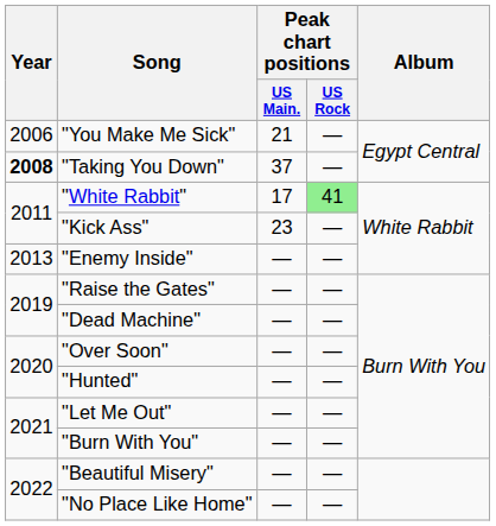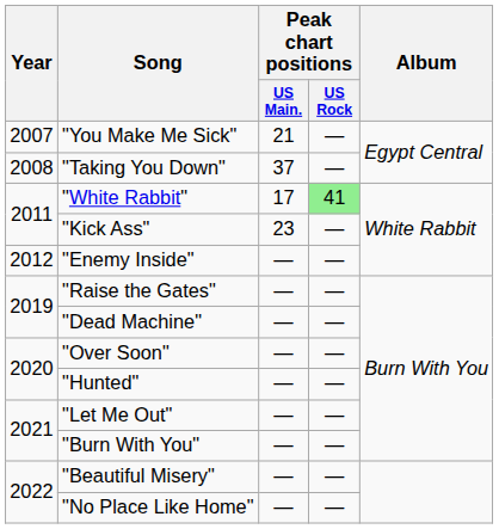 <table class="wikitable">
 <tr>
 <th rowspan="2">Year</th>
 <th rowspan="2">Song</th>
 <th colspan="2">Peak chart positions</th>
 <th rowspan="2">Album</th>
 </tr>
 <tr>
 <th style="width:3em;font-size:75%"><a href='#'>US<br>Main.</a></th>
 <th style="width:3em;font-size:75%"><a href='#'>US<br>Rock</a></th>
 </tr>
 <tr>
-<td style="text-align:center;">2006</td>
+<td style="text-align:center;">2007</td>
 <td>"You Make Me Sick"</td>
 <td style="text-align:center;">21</td>
 <td style="text-align:center;">—</td>
 <td rowspan="2"><em>Egypt Central</em></td>
 </tr>
 <tr>
-<td style="text-align:center;"><strong>2008</strong></td>
+<td style="text-align:center;">2008</td>
 <td>"Taking You Down"</td>
 <td style="text-align:center;">37</td>
 <td style="text-align:center;">—</td>
 </tr>
 <tr>
 <td style="text-align:center;" rowspan="2">2011</td>
 <td>"<a href='#'>White Rabbit</a>"</td>
 <td style="text-align:center;">17</td>
 <td style="background: lightgreen; text-align:center;">41</td>
 <td rowspan="3"><em>White Rabbit</em></td>
 </tr>
 <tr>
 <td>"Kick Ass"</td>
 <td style="text-align:center;">23</td>
 <td style="text-align:center;">—</td>
 </tr>
 <tr>
-<td style="text-align:center;">2013</td>
+<td style="text-align:center;">2012</td>
 <td>"Enemy Inside"</td>
 <td style="text-align:center;">—</td>
 <td style="text-align:center;">—</td>
 </tr>
 <tr>
 <td style="text-align:center;" rowspan="2">2019</td>
 <td>"Raise the Gates"</td>
 <td style="text-align:center;">—</td>
 <td style="text-align:center;">—</td>
 <td rowspan="6"><em>Burn With You</em></td>
 </tr>
 <tr>
 <td>"Dead Machine"</td>
 <td style="text-align:center;">—</td>
 <td style="text-align:center;">—</td>
 </tr>
 <tr>
 <td style="text-align:center;" rowspan="2">2020</td>
 <td>"Over Soon"</td>
 <td style="text-align:center;">—</td>
 <td style="text-align:center;">—</td>
 </tr>
 <tr>
 <td>"Hunted"</td>
 <td style="text-align:center;">—</td>
 <td style="text-align:center;">—</td>
 </tr>
 <tr>
 <td style="text-align:center;" rowspan="2">2021</td>
 <td>"Let Me Out"</td>
 <td style="text-align:center;">—</td>
 <td style="text-align:center;">—</td>
 </tr>
 <tr>
 <td>"Burn With You"</td>
 <td style="text-align:center;">—</td>
 <td style="text-align:center;">—</td>
 </tr>
 <tr>
 <td style="text-align:center;" rowspan="2">2022</td>
 <td>"Beautiful Misery"</td>
 <td style="text-align:center;">—</td>
 <td style="text-align:center;">—</td>
 </tr>
 <tr>
 <td>"No Place Like Home"</td>
 <td style="text-align:center;">—</td>
 <td style="text-align:center;">—</td>
 </tr>
 </table>
